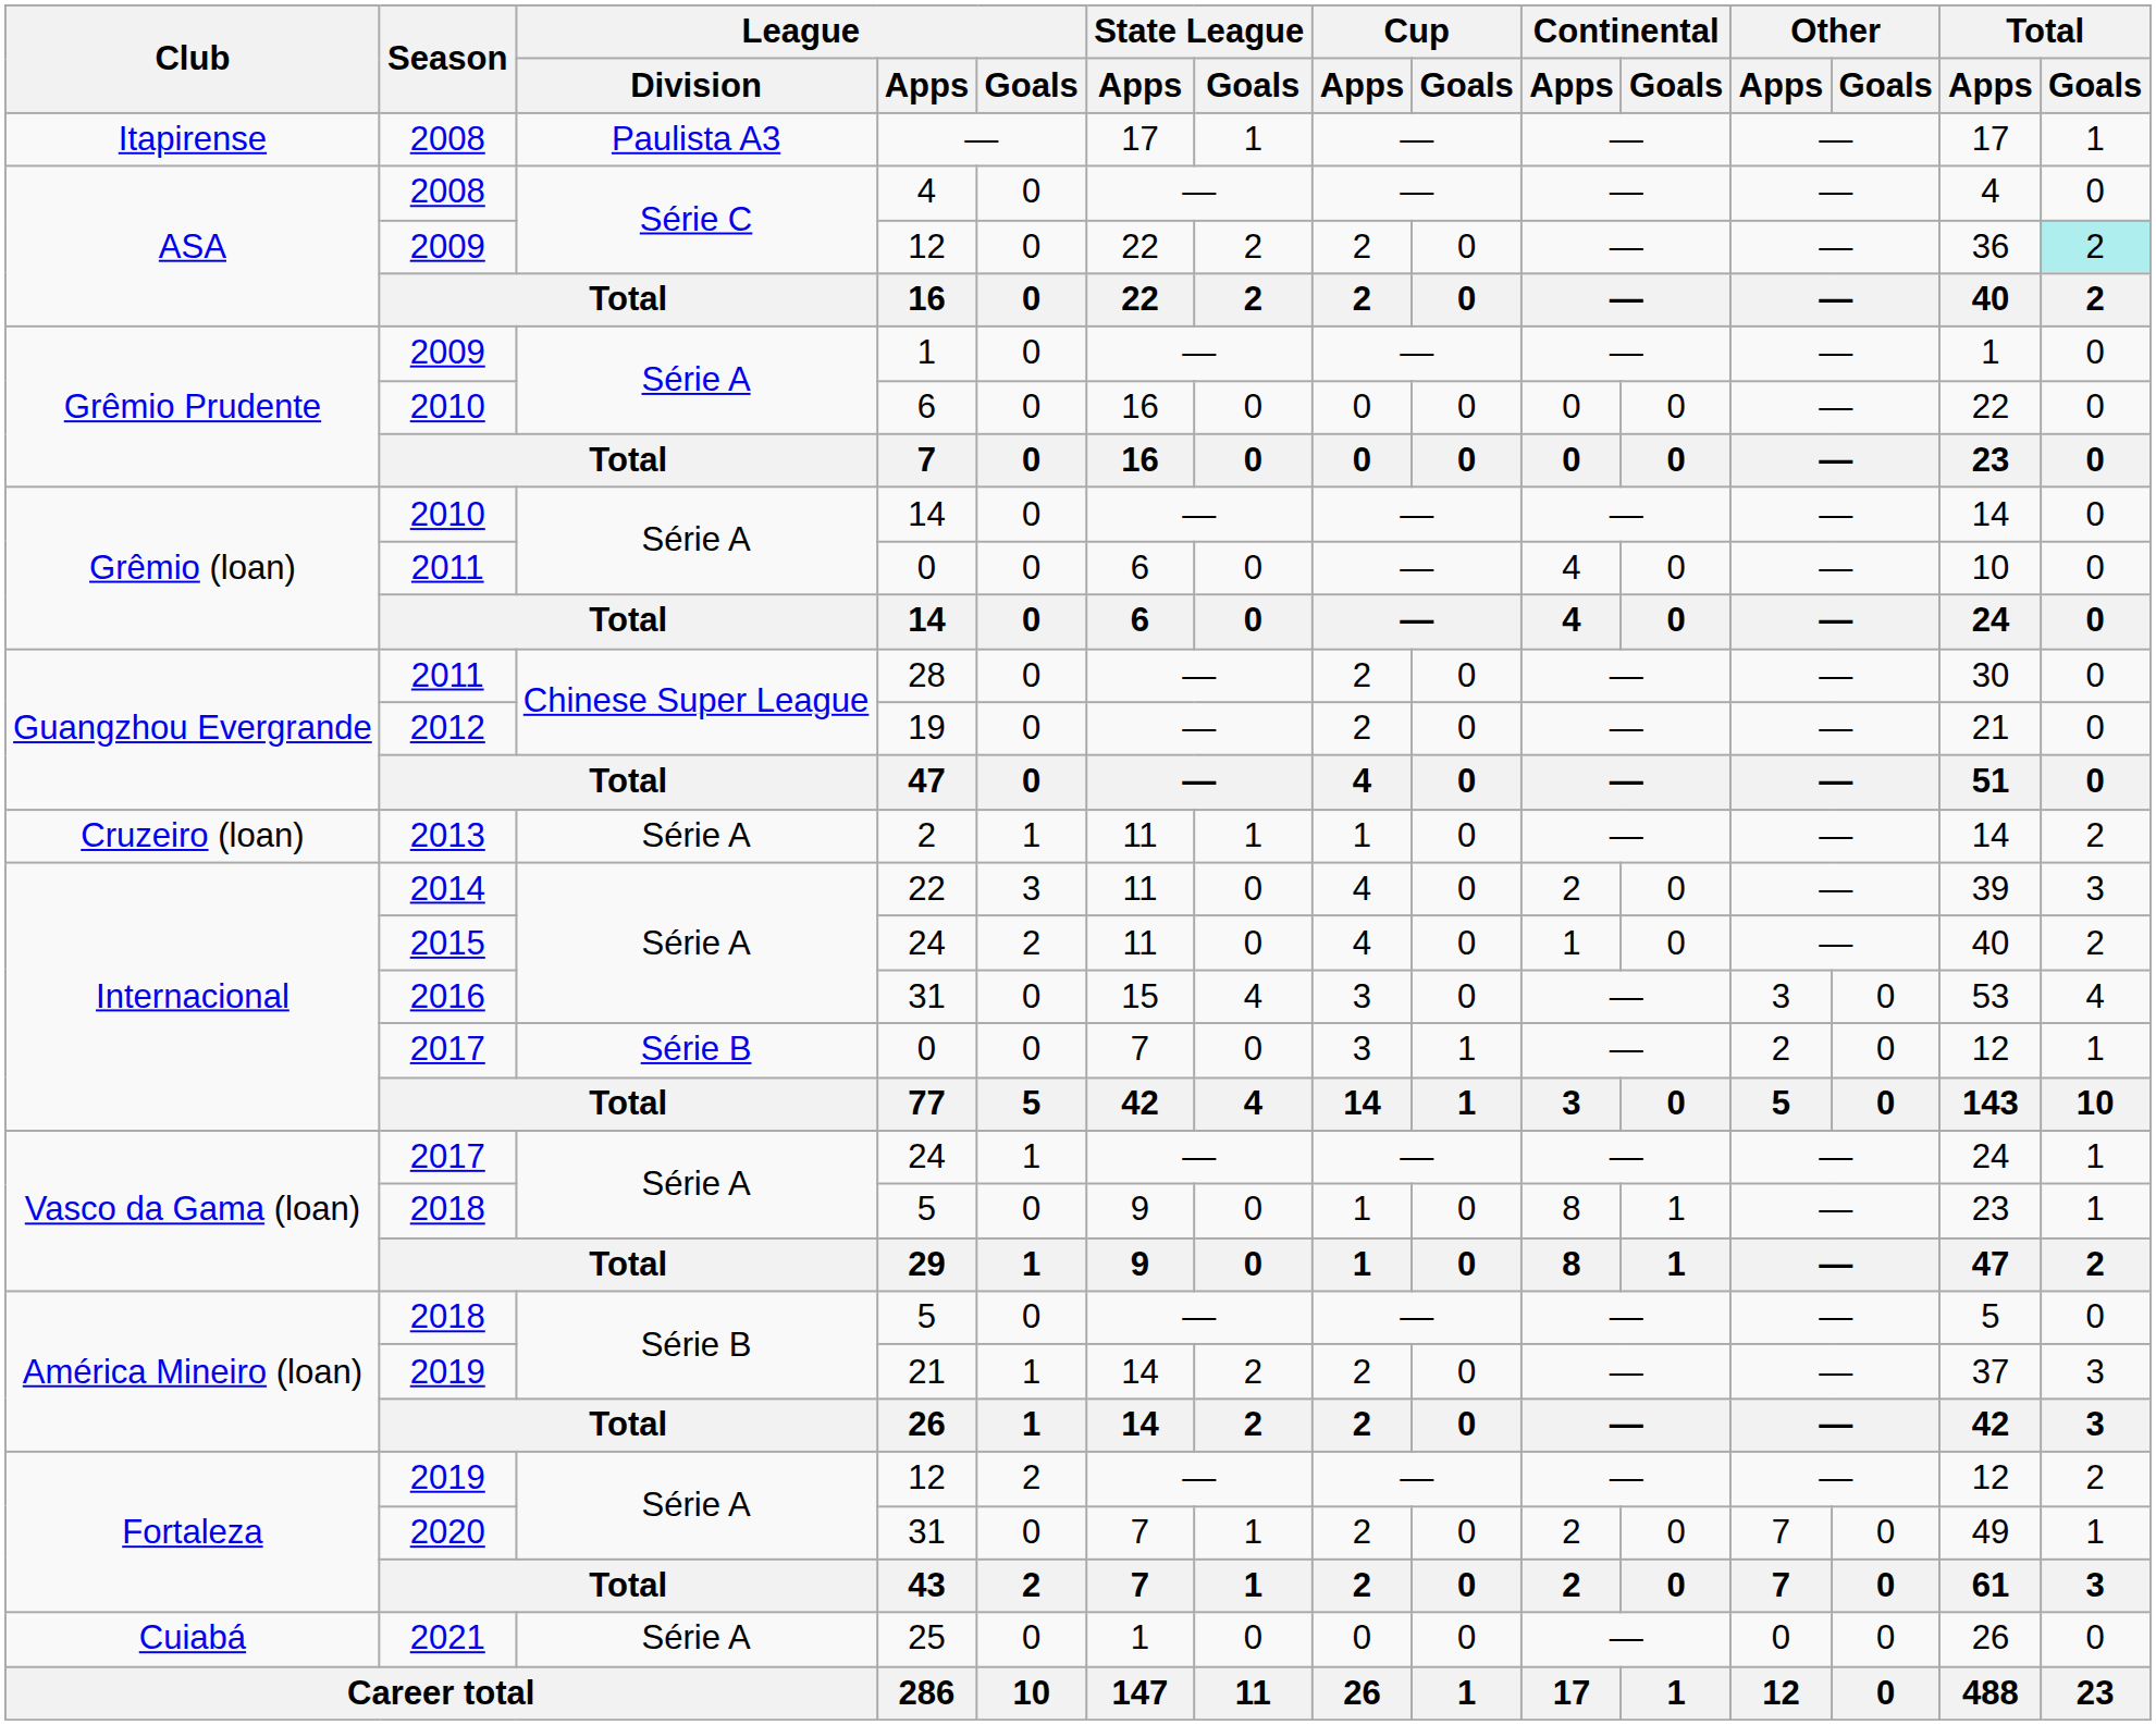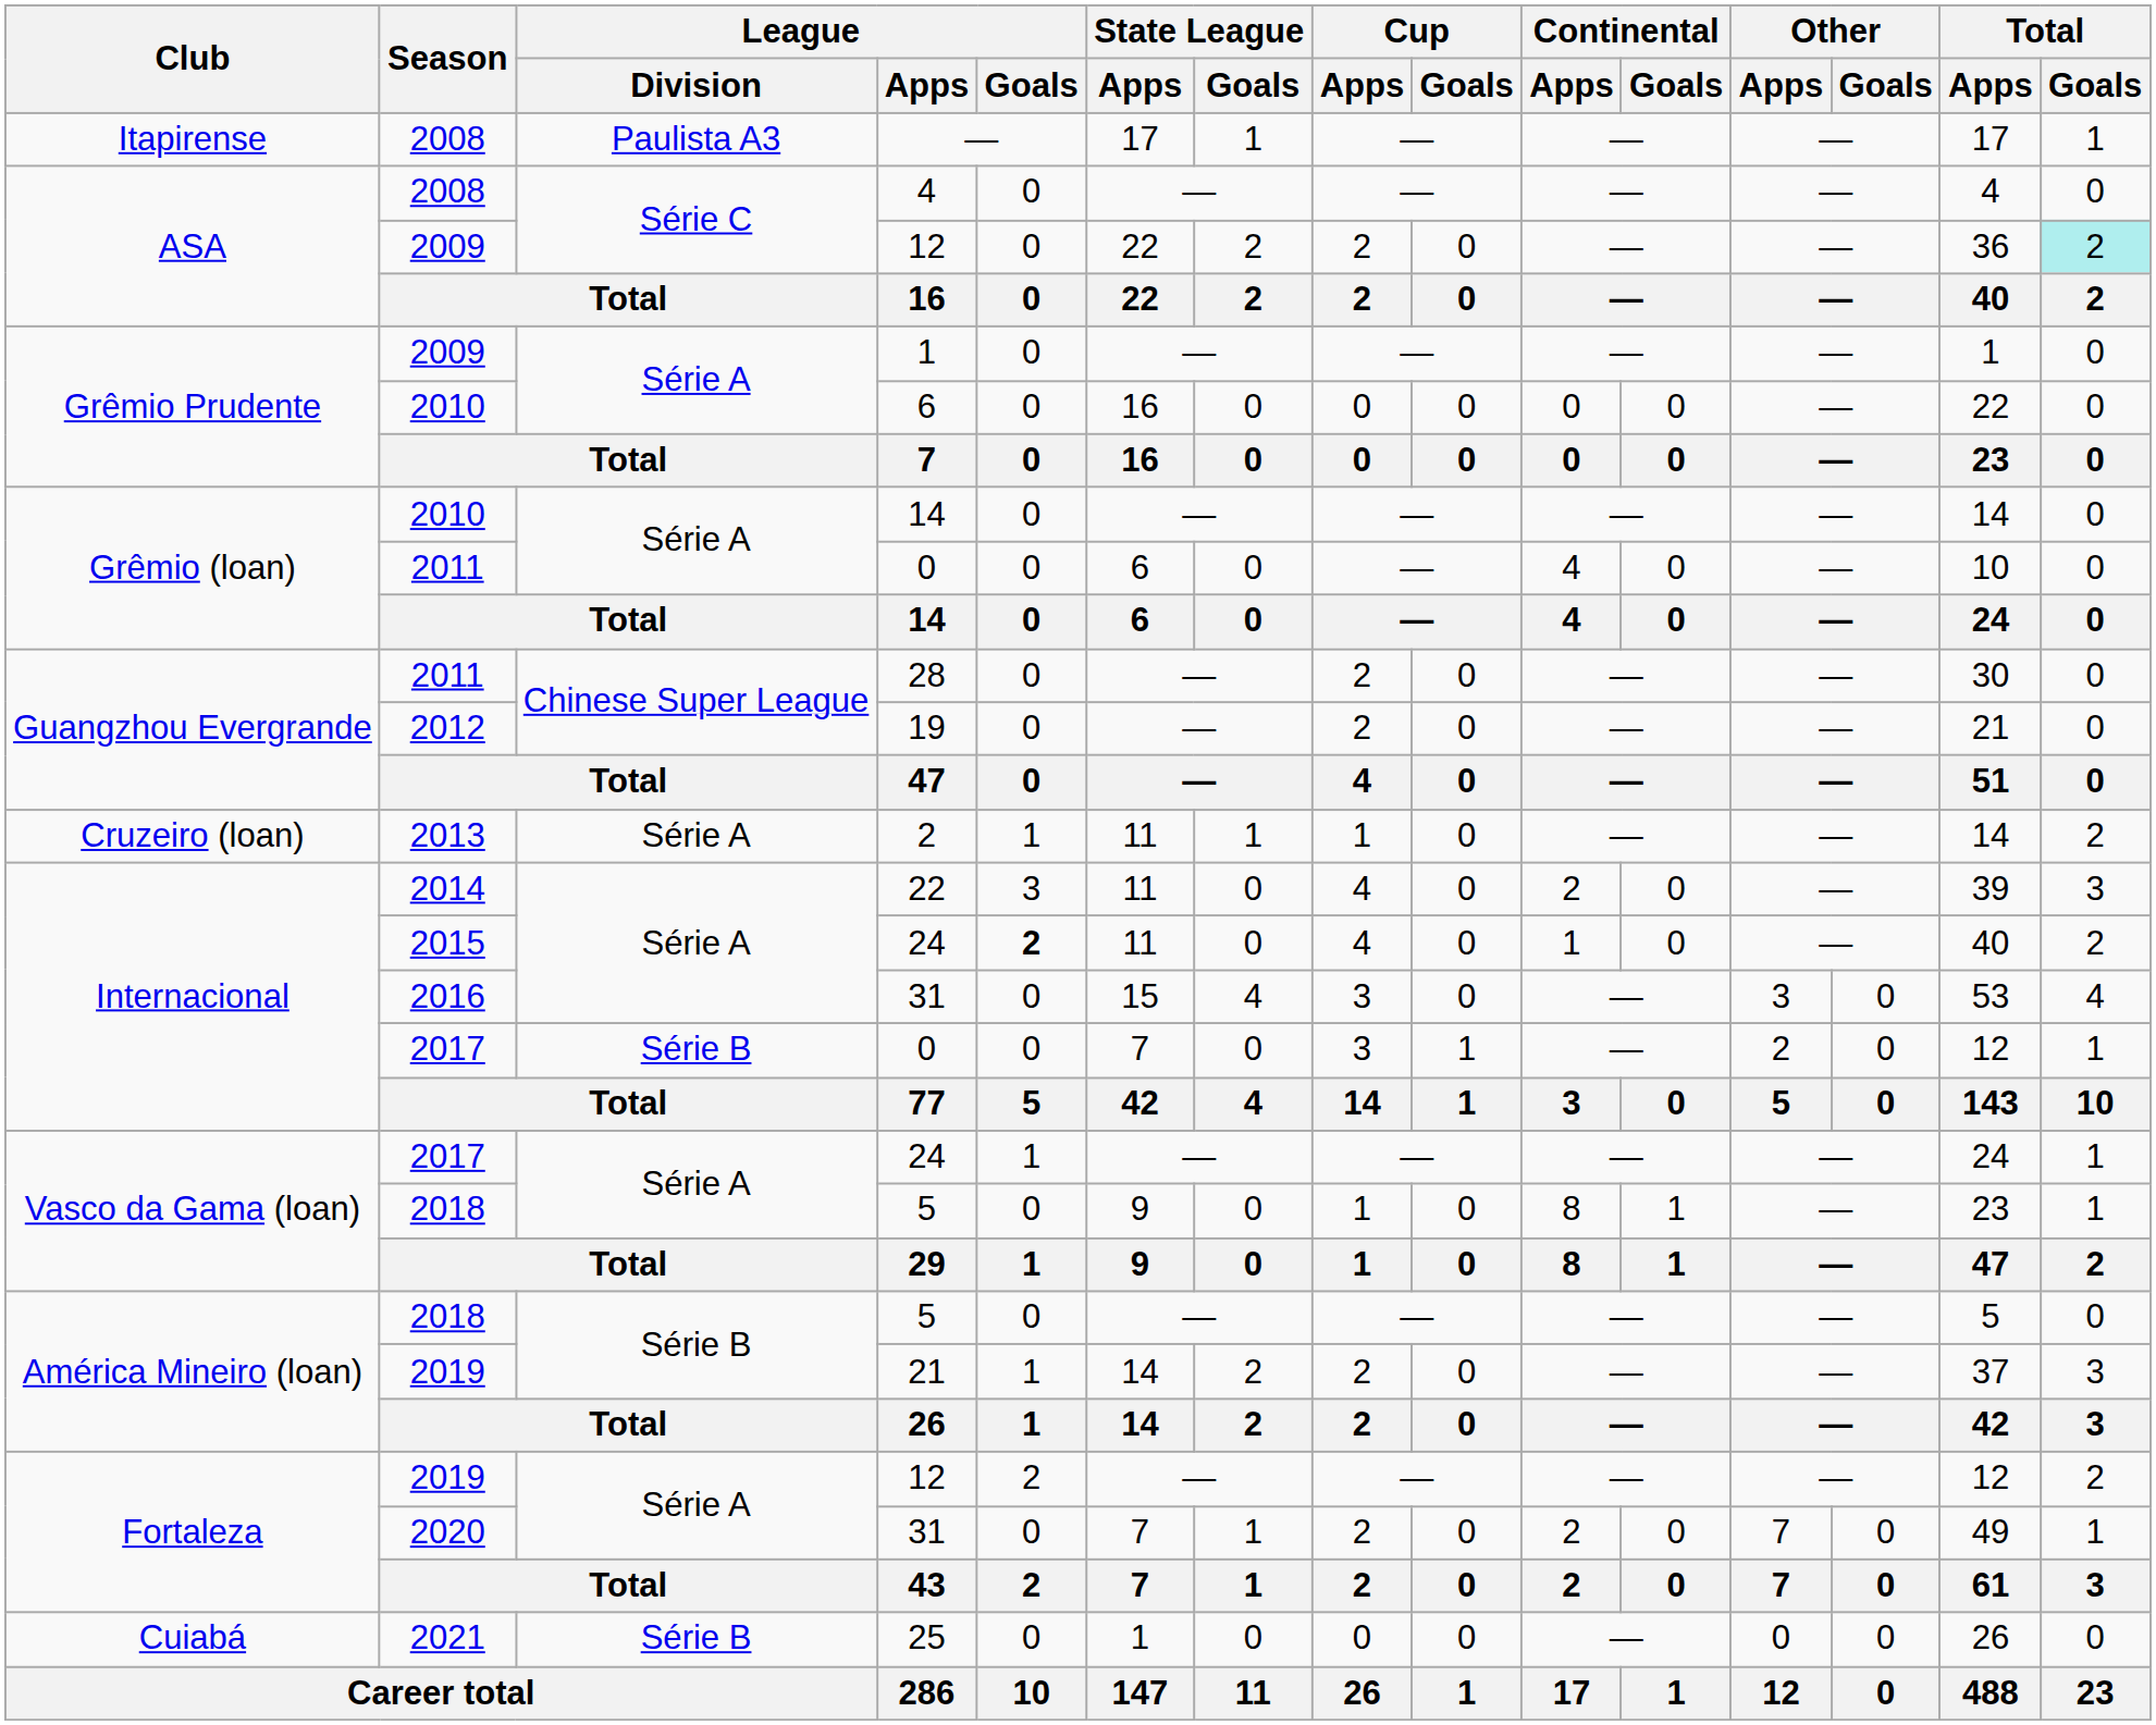 <table class="wikitable" style="text-align: center;">
 <tr>
 <th rowspan="2">Club</th>
 <th rowspan="2">Season</th>
 <th colspan="3">League</th>
 <th colspan="2">State League</th>
 <th colspan="2">Cup</th>
 <th colspan="2">Continental</th>
 <th colspan="2">Other</th>
 <th colspan="2">Total</th>
 </tr>
 <tr>
 <th>Division</th>
 <th>Apps</th>
 <th>Goals</th>
 <th>Apps</th>
 <th>Goals</th>
 <th>Apps</th>
 <th>Goals</th>
 <th>Apps</th>
 <th>Goals</th>
 <th>Apps</th>
 <th>Goals</th>
 <th>Apps</th>
 <th>Goals</th>
 </tr>
 <tr>
 <td><a href='#'>Itapirense</a></td>
 <td><a href='#'>2008</a></td>
 <td><a href='#'>Paulista A3</a></td>
 <td colspan=2>—</td>
 <td>17</td>
 <td>1</td>
 <td colspan=2>—</td>
 <td colspan=2>—</td>
 <td colspan=2>—</td>
 <td>17</td>
 <td>1</td>
 </tr>
 <tr>
 <td rowspan=3><a href='#'>ASA</a></td>
 <td><a href='#'>2008</a></td>
 <td rowspan=2><a href='#'>Série C</a></td>
 <td>4</td>
 <td>0</td>
 <td colspan=2>—</td>
 <td colspan=2>—</td>
 <td colspan=2>—</td>
 <td colspan=2>—</td>
 <td>4</td>
 <td>0</td>
 </tr>
 <tr>
 <td><a href='#'>2009</a></td>
 <td>12</td>
 <td>0</td>
 <td>22</td>
 <td>2</td>
 <td>2</td>
 <td>0</td>
 <td colspan=2>—</td>
 <td colspan=2>—</td>
 <td>36</td>
 <td style="background: paleturquoise;">2</td>
 </tr>
 <tr>
 <th colspan=2>Total</th>
 <th>16</th>
 <th>0</th>
 <th>22</th>
 <th>2</th>
 <th>2</th>
 <th>0</th>
 <th colspan=2>—</th>
 <th colspan=2>—</th>
 <th>40</th>
 <th>2</th>
 </tr>
 <tr>
 <td rowspan=3><a href='#'>Grêmio Prudente</a></td>
 <td><a href='#'>2009</a></td>
 <td rowspan=2><a href='#'>Série A</a></td>
 <td>1</td>
 <td>0</td>
 <td colspan=2>—</td>
 <td colspan=2>—</td>
 <td colspan=2>—</td>
 <td colspan=2>—</td>
 <td>1</td>
 <td>0</td>
 </tr>
 <tr>
 <td><a href='#'>2010</a></td>
 <td>6</td>
 <td>0</td>
 <td>16</td>
 <td>0</td>
 <td>0</td>
 <td>0</td>
 <td>0</td>
 <td>0</td>
 <td colspan=2>—</td>
 <td>22</td>
 <td>0</td>
 </tr>
 <tr>
 <th colspan=2>Total</th>
 <th>7</th>
 <th>0</th>
 <th>16</th>
 <th>0</th>
 <th>0</th>
 <th>0</th>
 <th>0</th>
 <th>0</th>
 <th colspan=2>—</th>
 <th>23</th>
 <th>0</th>
 </tr>
 <tr>
 <td rowspan=3><a href='#'>Grêmio</a> (loan)</td>
 <td><a href='#'>2010</a></td>
 <td rowspan=2>Série A</td>
 <td>14</td>
 <td>0</td>
 <td colspan=2>—</td>
 <td colspan=2>—</td>
 <td colspan=2>—</td>
 <td colspan=2>—</td>
 <td>14</td>
 <td>0</td>
 </tr>
 <tr>
 <td><a href='#'>2011</a></td>
 <td>0</td>
 <td>0</td>
 <td>6</td>
 <td>0</td>
 <td colspan=2>—</td>
 <td>4</td>
 <td>0</td>
 <td colspan=2>—</td>
 <td>10</td>
 <td>0</td>
 </tr>
 <tr>
 <th colspan=2>Total</th>
 <th>14</th>
 <th>0</th>
 <th>6</th>
 <th>0</th>
 <th colspan=2>—</th>
 <th>4</th>
 <th>0</th>
 <th colspan=2>—</th>
 <th>24</th>
 <th>0</th>
 </tr>
 <tr>
 <td rowspan=3><a href='#'>Guangzhou Evergrande</a></td>
 <td><a href='#'>2011</a></td>
 <td rowspan=2><a href='#'>Chinese Super League</a></td>
 <td>28</td>
 <td>0</td>
 <td colspan=2>—</td>
 <td>2</td>
 <td>0</td>
 <td colspan=2>—</td>
 <td colspan=2>—</td>
 <td>30</td>
 <td>0</td>
 </tr>
 <tr>
 <td><a href='#'>2012</a></td>
 <td>19</td>
 <td>0</td>
 <td colspan=2>—</td>
 <td>2</td>
 <td>0</td>
 <td colspan=2>—</td>
 <td colspan=2>—</td>
 <td>21</td>
 <td>0</td>
 </tr>
 <tr>
 <th colspan=2>Total</th>
 <th>47</th>
 <th>0</th>
 <th colspan=2>—</th>
 <th>4</th>
 <th>0</th>
 <th colspan=2>—</th>
 <th colspan=2>—</th>
 <th>51</th>
 <th>0</th>
 </tr>
 <tr>
 <td><a href='#'>Cruzeiro</a> (loan)</td>
 <td><a href='#'>2013</a></td>
 <td>Série A</td>
 <td>2</td>
 <td>1</td>
 <td>11</td>
 <td>1</td>
 <td>1</td>
 <td>0</td>
 <td colspan=2>—</td>
 <td colspan=2>—</td>
 <td>14</td>
 <td>2</td>
 </tr>
 <tr>
 <td rowspan=5><a href='#'>Internacional</a></td>
 <td><a href='#'>2014</a></td>
 <td rowspan=3>Série A</td>
 <td>22</td>
 <td>3</td>
 <td>11</td>
 <td>0</td>
 <td>4</td>
 <td>0</td>
 <td>2</td>
 <td>0</td>
 <td colspan=2>—</td>
 <td>39</td>
 <td>3</td>
 </tr>
 <tr>
 <td><a href='#'>2015</a></td>
 <td>24</td>
-<td>2</td>
+<td><strong>2</strong></td>
 <td>11</td>
 <td>0</td>
 <td>4</td>
 <td>0</td>
 <td>1</td>
 <td>0</td>
 <td colspan=2>—</td>
 <td>40</td>
 <td>2</td>
 </tr>
 <tr>
 <td><a href='#'>2016</a></td>
 <td>31</td>
 <td>0</td>
 <td>15</td>
 <td>4</td>
 <td>3</td>
 <td>0</td>
 <td colspan=2>—</td>
 <td>3</td>
 <td>0</td>
 <td>53</td>
 <td>4</td>
 </tr>
 <tr>
 <td><a href='#'>2017</a></td>
 <td><a href='#'>Série B</a></td>
 <td>0</td>
 <td>0</td>
 <td>7</td>
 <td>0</td>
 <td>3</td>
 <td>1</td>
 <td colspan=2>—</td>
 <td>2</td>
 <td>0</td>
 <td>12</td>
 <td>1</td>
 </tr>
 <tr>
 <th colspan=2>Total</th>
 <th>77</th>
 <th>5</th>
 <th>42</th>
 <th>4</th>
 <th>14</th>
 <th>1</th>
 <th>3</th>
 <th>0</th>
 <th>5</th>
 <th>0</th>
 <th>143</th>
 <th>10</th>
 </tr>
 <tr>
 <td rowspan=3><a href='#'>Vasco da Gama</a> (loan)</td>
 <td><a href='#'>2017</a></td>
 <td rowspan=2>Série A</td>
 <td>24</td>
 <td>1</td>
 <td colspan=2>—</td>
 <td colspan=2>—</td>
 <td colspan=2>—</td>
 <td colspan=2>—</td>
 <td>24</td>
 <td>1</td>
 </tr>
 <tr>
 <td><a href='#'>2018</a></td>
 <td>5</td>
 <td>0</td>
 <td>9</td>
 <td>0</td>
 <td>1</td>
 <td>0</td>
 <td>8</td>
 <td>1</td>
 <td colspan=2>—</td>
 <td>23</td>
 <td>1</td>
 </tr>
 <tr>
 <th colspan=2>Total</th>
 <th>29</th>
 <th>1</th>
 <th>9</th>
 <th>0</th>
 <th>1</th>
 <th>0</th>
 <th>8</th>
 <th>1</th>
 <th colspan=2>—</th>
 <th>47</th>
 <th>2</th>
 </tr>
 <tr>
 <td rowspan=3><a href='#'>América Mineiro</a> (loan)</td>
 <td><a href='#'>2018</a></td>
 <td rowspan=2>Série B</td>
 <td>5</td>
 <td>0</td>
 <td colspan=2>—</td>
 <td colspan=2>—</td>
 <td colspan=2>—</td>
 <td colspan=2>—</td>
 <td>5</td>
 <td>0</td>
 </tr>
 <tr>
 <td><a href='#'>2019</a></td>
 <td>21</td>
 <td>1</td>
 <td>14</td>
 <td>2</td>
 <td>2</td>
 <td>0</td>
 <td colspan=2>—</td>
 <td colspan=2>—</td>
 <td>37</td>
 <td>3</td>
 </tr>
 <tr>
 <th colspan=2>Total</th>
 <th>26</th>
 <th>1</th>
 <th>14</th>
 <th>2</th>
 <th>2</th>
 <th>0</th>
 <th colspan=2>—</th>
 <th colspan=2>—</th>
 <th>42</th>
 <th>3</th>
 </tr>
 <tr>
 <td rowspan=3><a href='#'>Fortaleza</a></td>
 <td><a href='#'>2019</a></td>
 <td rowspan=2>Série A</td>
 <td>12</td>
 <td>2</td>
 <td colspan=2>—</td>
 <td colspan=2>—</td>
 <td colspan=2>—</td>
 <td colspan=2>—</td>
 <td>12</td>
 <td>2</td>
 </tr>
 <tr>
 <td><a href='#'>2020</a></td>
 <td>31</td>
 <td>0</td>
 <td>7</td>
 <td>1</td>
 <td>2</td>
 <td>0</td>
 <td>2</td>
 <td>0</td>
 <td>7</td>
 <td>0</td>
 <td>49</td>
 <td>1</td>
 </tr>
 <tr>
 <th colspan=2>Total</th>
 <th>43</th>
 <th>2</th>
 <th>7</th>
 <th>1</th>
 <th>2</th>
 <th>0</th>
 <th>2</th>
 <th>0</th>
 <th>7</th>
 <th>0</th>
 <th>61</th>
 <th>3</th>
 </tr>
 <tr>
 <td><a href='#'>Cuiabá</a></td>
 <td><a href='#'>2021</a></td>
-<td>Série A</td>
+<td><a href='#'>Série B</a></td>
 <td>25</td>
 <td>0</td>
 <td>1</td>
 <td>0</td>
 <td>0</td>
 <td>0</td>
 <td colspan=2>—</td>
 <td>0</td>
 <td>0</td>
 <td>26</td>
 <td>0</td>
 </tr>
 <tr>
 <th colspan=3><strong>Career total</strong></th>
 <th>286</th>
 <th>10</th>
 <th>147</th>
 <th>11</th>
 <th>26</th>
 <th>1</th>
 <th>17</th>
 <th>1</th>
 <th>12</th>
 <th>0</th>
 <th>488</th>
 <th>23</th>
 </tr>
 </table>
